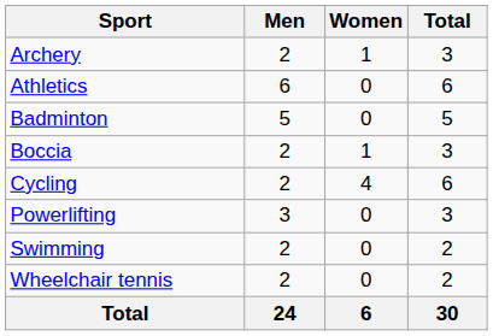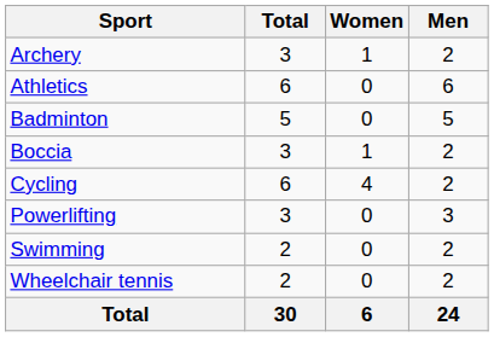 <table class="wikitable sortable" style="text-align:center;">
 <tr>
 <th width=180>Sport</th>
+<th width=55>Total</th>
+<th width=55>Women</th>
 <th width=55>Men</th>
-<th width=55>Women</th>
-<th width=55>Total</th>
 </tr>
 <tr>
 <td align="left"><a href='#'>Archery</a></td>
+<td>3</td>
+<td>1</td>
 <td>2</td>
-<td>1</td>
-<td>3</td>
 </tr>
 <tr>
 <td align="left"><a href='#'>Athletics</a></td>
 <td>6</td>
 <td>0</td>
 <td>6</td>
 </tr>
 <tr>
 <td align="left"><a href='#'>Badminton</a></td>
 <td>5</td>
 <td>0</td>
 <td>5</td>
 </tr>
 <tr>
 <td align="left"><a href='#'>Boccia</a></td>
+<td>3</td>
+<td>1</td>
 <td>2</td>
-<td>1</td>
-<td>3</td>
 </tr>
 <tr>
 <td align="left"><a href='#'>Cycling</a></td>
+<td>6</td>
+<td>4</td>
 <td>2</td>
-<td>4</td>
-<td>6</td>
 </tr>
 <tr>
 <td align="left"><a href='#'>Powerlifting</a></td>
 <td>3</td>
 <td>0</td>
 <td>3</td>
 </tr>
 <tr>
 <td align="left"><a href='#'>Swimming</a></td>
 <td>2</td>
 <td>0</td>
 <td>2</td>
 </tr>
 <tr>
 <td align="left"><a href='#'>Wheelchair tennis</a></td>
 <td>2</td>
 <td>0</td>
 <td>2</td>
 </tr>
 <tr>
 <th>Total</th>
+<th>30</th>
+<th>6</th>
 <th>24</th>
-<th>6</th>
-<th>30</th>
 </tr>
 </table>
